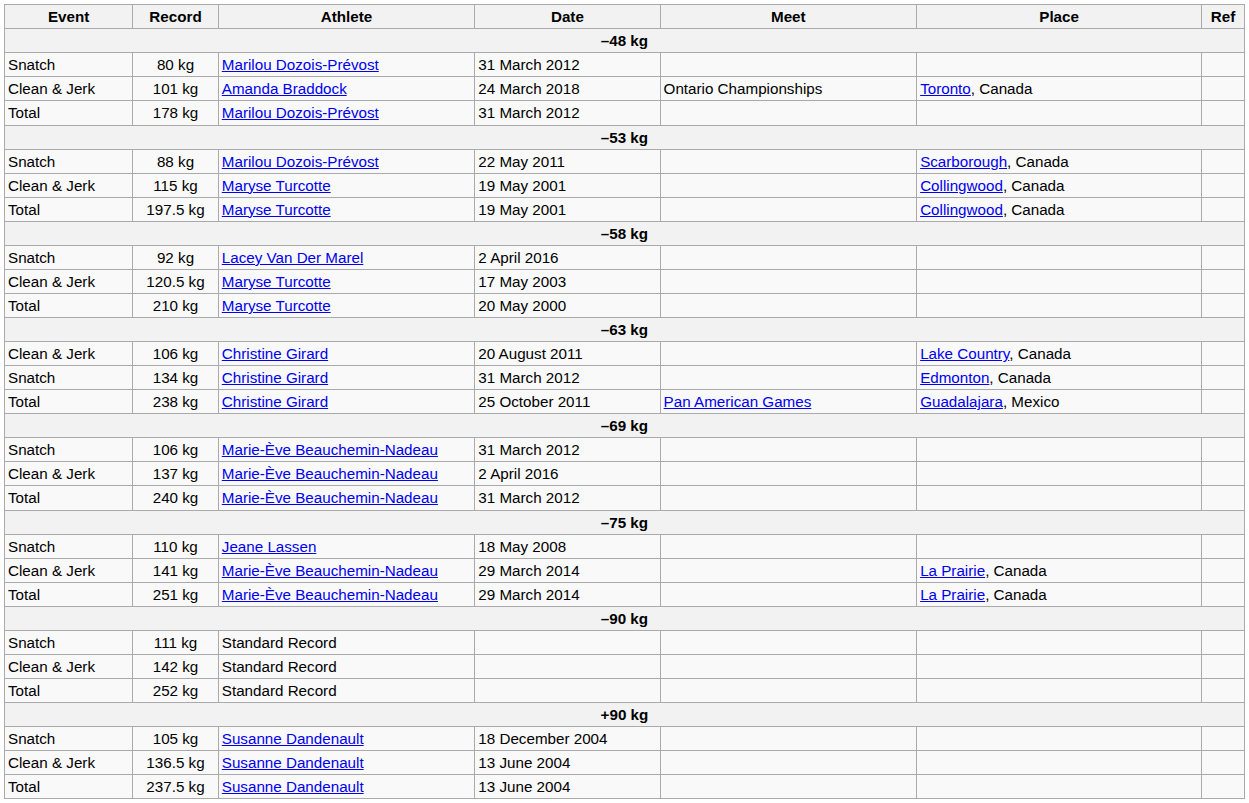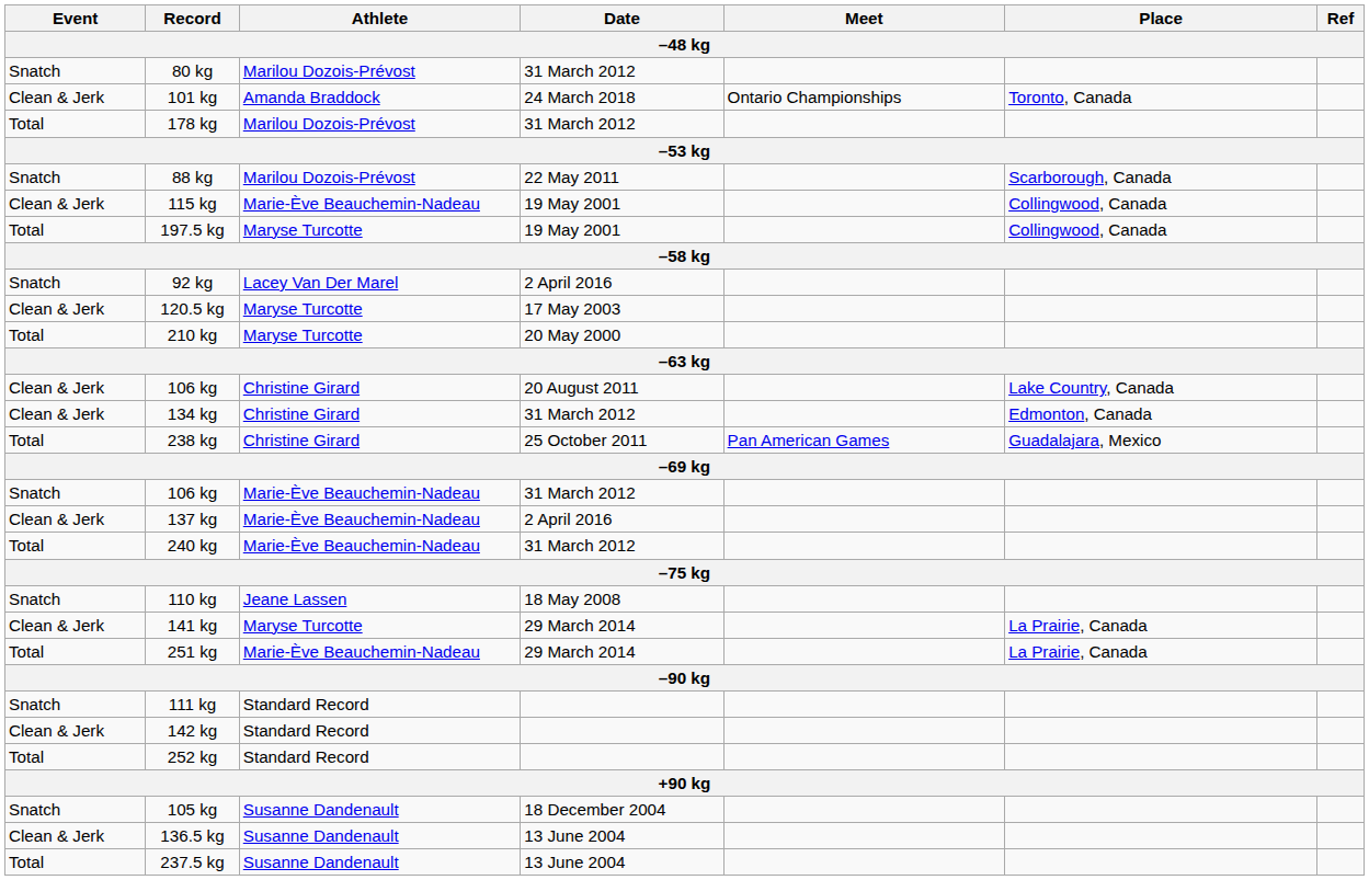 <table class="wikitable" style="font-size:95%;">
 <tr>
 <th width=9%>Event</th>
 <th width=6%>Record</th>
 <th width=18%>Athlete</th>
 <th width=13%>Date</th>
 <th width=18%>Meet</th>
 <th width=20%>Place</th>
 <th width=3%>Ref</th>
 </tr>
 <tr bgcolor="#DDDDDD">
 <th colspan="7">–48 kg</th>
 </tr>
 <tr>
 <td>Snatch</td>
 <td align=center>80 kg</td>
 <td><a href='#'>Marilou Dozois-Prévost</a></td>
 <td>31 March 2012</td>
 <td></td>
 <td></td>
 <td></td>
 </tr>
 <tr>
 <td>Clean & Jerk</td>
 <td align=center>101 kg</td>
 <td><a href='#'>Amanda Braddock</a></td>
 <td>24 March 2018</td>
 <td>Ontario Championships</td>
 <td><a href='#'>Toronto</a>, Canada</td>
 <td></td>
 </tr>
 <tr>
 <td>Total</td>
 <td align=center>178 kg</td>
 <td><a href='#'>Marilou Dozois-Prévost</a></td>
 <td>31 March 2012</td>
 <td></td>
 <td></td>
 <td></td>
 </tr>
 <tr bgcolor="#DDDDDD">
 <th colspan="7">–53 kg</th>
 </tr>
 <tr>
 <td>Snatch</td>
 <td align=center>88 kg</td>
 <td><a href='#'>Marilou Dozois-Prévost</a></td>
 <td>22 May 2011</td>
 <td></td>
 <td><a href='#'>Scarborough</a>, Canada</td>
 <td></td>
 </tr>
 <tr>
 <td>Clean & Jerk</td>
 <td align=center>115 kg</td>
-<td><a href='#'>Maryse Turcotte</a></td>
+<td><a href='#'>Marie-Ève Beauchemin-Nadeau</a></td>
 <td>19 May 2001</td>
 <td></td>
 <td><a href='#'>Collingwood</a>, Canada</td>
 <td></td>
 </tr>
 <tr>
 <td>Total</td>
 <td align=center>197.5 kg</td>
 <td><a href='#'>Maryse Turcotte</a></td>
 <td>19 May 2001</td>
 <td></td>
 <td><a href='#'>Collingwood</a>, Canada</td>
 <td></td>
 </tr>
 <tr bgcolor="#DDDDDD">
 <th colspan="7">–58 kg</th>
 </tr>
 <tr>
 <td>Snatch</td>
 <td align=center>92 kg</td>
 <td><a href='#'>Lacey Van Der Marel</a></td>
 <td>2 April 2016</td>
 <td></td>
 <td></td>
 <td></td>
 </tr>
 <tr>
 <td>Clean & Jerk</td>
 <td align=center>120.5 kg</td>
 <td><a href='#'>Maryse Turcotte</a></td>
 <td>17 May 2003</td>
 <td></td>
 <td></td>
 <td></td>
 </tr>
 <tr>
 <td>Total</td>
 <td align=center>210 kg</td>
 <td><a href='#'>Maryse Turcotte</a></td>
 <td>20 May 2000</td>
 <td></td>
 <td></td>
 <td></td>
 </tr>
 <tr bgcolor="#DDDDDD">
 <th colspan="7">–63 kg</th>
 </tr>
 <tr>
 <td>Clean & Jerk</td>
 <td align=center>106 kg</td>
 <td><a href='#'>Christine Girard</a></td>
 <td>20 August 2011</td>
 <td></td>
 <td><a href='#'>Lake Country</a>, Canada</td>
 <td></td>
 </tr>
 <tr>
-<td>Snatch</td>
+<td>Clean & Jerk</td>
 <td align=center>134 kg</td>
 <td><a href='#'>Christine Girard</a></td>
 <td>31 March 2012</td>
 <td></td>
 <td><a href='#'>Edmonton</a>, Canada</td>
 <td></td>
 </tr>
 <tr>
 <td>Total</td>
 <td align=center>238 kg</td>
 <td><a href='#'>Christine Girard</a></td>
 <td>25 October 2011</td>
 <td><a href='#'>Pan American Games</a></td>
 <td><a href='#'>Guadalajara</a>, Mexico</td>
 <td></td>
 </tr>
 <tr bgcolor="#DDDDDD">
 <th colspan="7">–69 kg</th>
 </tr>
 <tr>
 <td>Snatch</td>
 <td align=center>106 kg</td>
 <td><a href='#'>Marie-Ève Beauchemin-Nadeau</a></td>
 <td>31 March 2012</td>
 <td></td>
 <td></td>
 <td></td>
 </tr>
 <tr>
 <td>Clean & Jerk</td>
 <td align=center>137 kg</td>
 <td><a href='#'>Marie-Ève Beauchemin-Nadeau</a></td>
 <td>2 April 2016</td>
 <td></td>
 <td></td>
 <td></td>
 </tr>
 <tr>
 <td>Total</td>
 <td align=center>240 kg</td>
 <td><a href='#'>Marie-Ève Beauchemin-Nadeau</a></td>
 <td>31 March 2012</td>
 <td></td>
 <td></td>
 <td></td>
 </tr>
 <tr bgcolor="#DDDDDD">
 <th colspan="7">–75 kg</th>
 </tr>
 <tr>
 <td>Snatch</td>
 <td align=center>110 kg</td>
 <td><a href='#'>Jeane Lassen</a></td>
 <td>18 May 2008</td>
 <td></td>
 <td></td>
 <td></td>
 </tr>
 <tr>
 <td>Clean & Jerk</td>
 <td align=center>141 kg</td>
-<td><a href='#'>Marie-Ève Beauchemin-Nadeau</a></td>
+<td><a href='#'>Maryse Turcotte</a></td>
 <td>29 March 2014</td>
 <td></td>
 <td><a href='#'>La Prairie</a>, Canada</td>
 <td></td>
 </tr>
 <tr>
 <td>Total</td>
 <td align=center>251 kg</td>
 <td><a href='#'>Marie-Ève Beauchemin-Nadeau</a></td>
 <td>29 March 2014</td>
 <td></td>
 <td><a href='#'>La Prairie</a>, Canada</td>
 <td></td>
 </tr>
 <tr bgcolor="#DDDDDD">
 <th colspan="7">–90 kg</th>
 </tr>
 <tr>
 <td>Snatch</td>
 <td align=center>111 kg</td>
 <td>Standard Record</td>
 <td></td>
 <td></td>
 <td></td>
 <td></td>
 </tr>
 <tr>
 <td>Clean & Jerk</td>
 <td align=center>142 kg</td>
 <td>Standard Record</td>
 <td></td>
 <td></td>
 <td></td>
 <td></td>
 </tr>
 <tr>
 <td>Total</td>
 <td align=center>252 kg</td>
 <td>Standard Record</td>
 <td></td>
 <td></td>
 <td></td>
 <td></td>
 </tr>
 <tr bgcolor="#DDDDDD">
 <th colspan="7">+90 kg</th>
 </tr>
 <tr>
 <td>Snatch</td>
 <td align=center>105 kg</td>
 <td><a href='#'>Susanne Dandenault</a></td>
 <td>18 December 2004</td>
 <td></td>
 <td></td>
 <td></td>
 </tr>
 <tr>
 <td>Clean & Jerk</td>
 <td align=center>136.5 kg</td>
 <td><a href='#'>Susanne Dandenault</a></td>
 <td>13 June 2004</td>
 <td></td>
 <td></td>
 <td></td>
 </tr>
 <tr>
 <td>Total</td>
 <td align=center>237.5 kg</td>
 <td><a href='#'>Susanne Dandenault</a></td>
 <td>13 June 2004</td>
 <td></td>
 <td></td>
 <td></td>
 </tr>
 </table>
